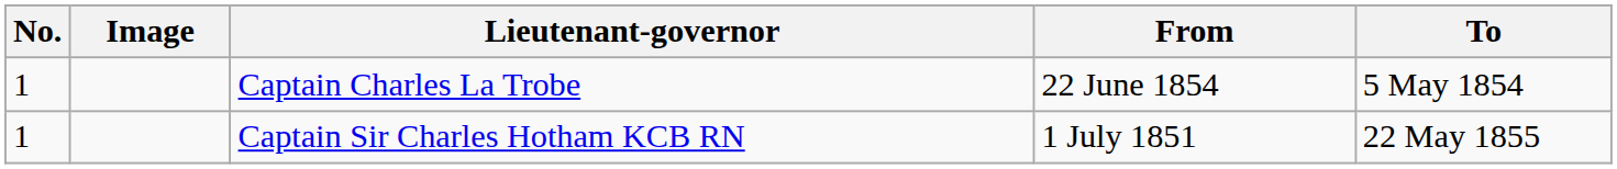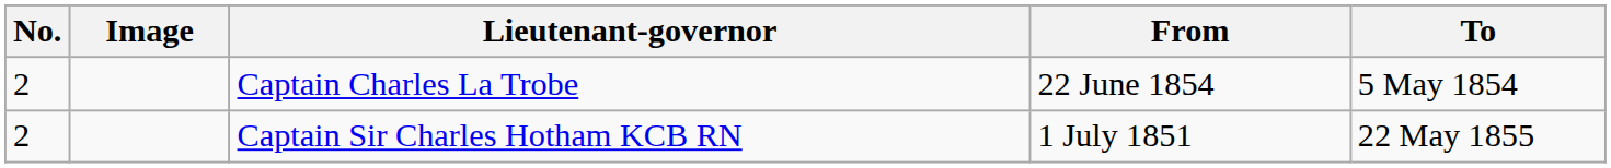 <table class="wikitable">
 <tr>
 <th width="4%">No.</th>
 <th width="10%">Image</th>
 <th width="50%">Lieutenant-governor</th>
 <th width="20%">From</th>
 <th width="20%">To</th>
 </tr>
 <tr>
-<td>1</td>
+<td>2</td>
 <td></td>
 <td><a href='#'>Captain Charles La Trobe</a></td>
 <td>22 June 1854</td>
 <td>5 May 1854</td>
 </tr>
 <tr>
-<td>1</td>
+<td>2</td>
 <td></td>
 <td><a href='#'>Captain Sir Charles Hotham KCB RN</a></td>
 <td>1 July 1851</td>
 <td>22 May 1855</td>
 </tr>
 </table>
